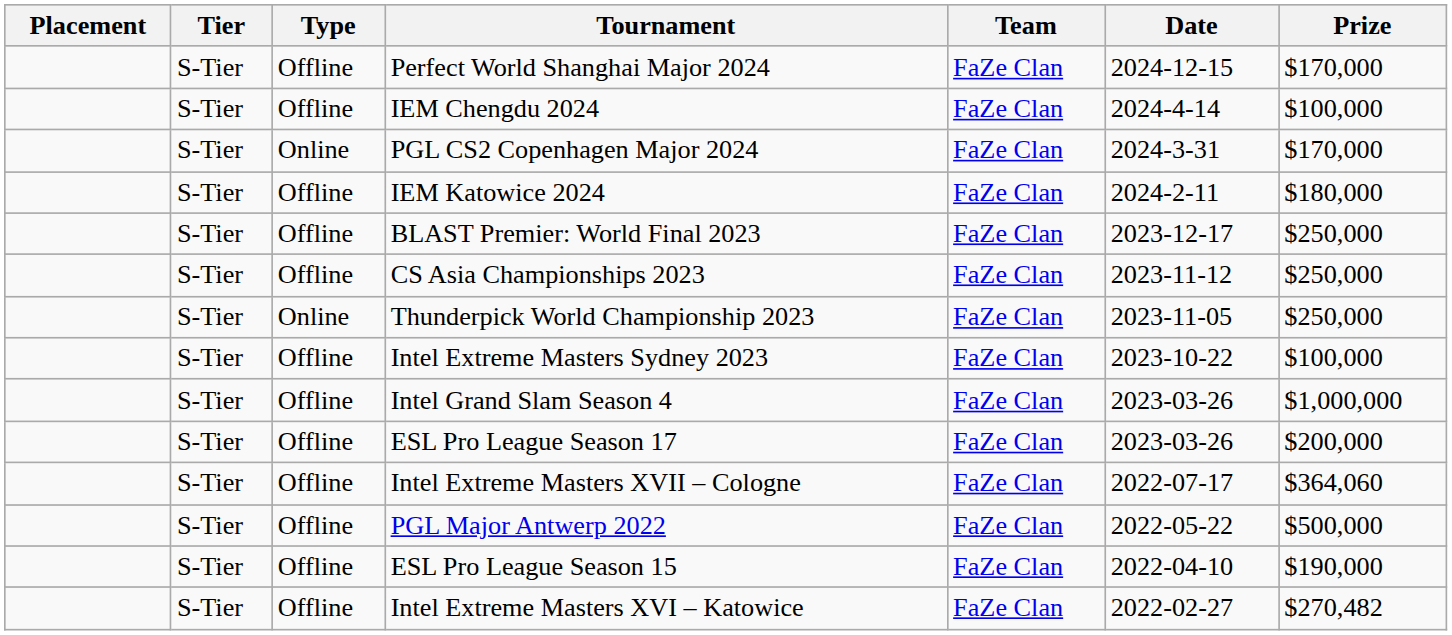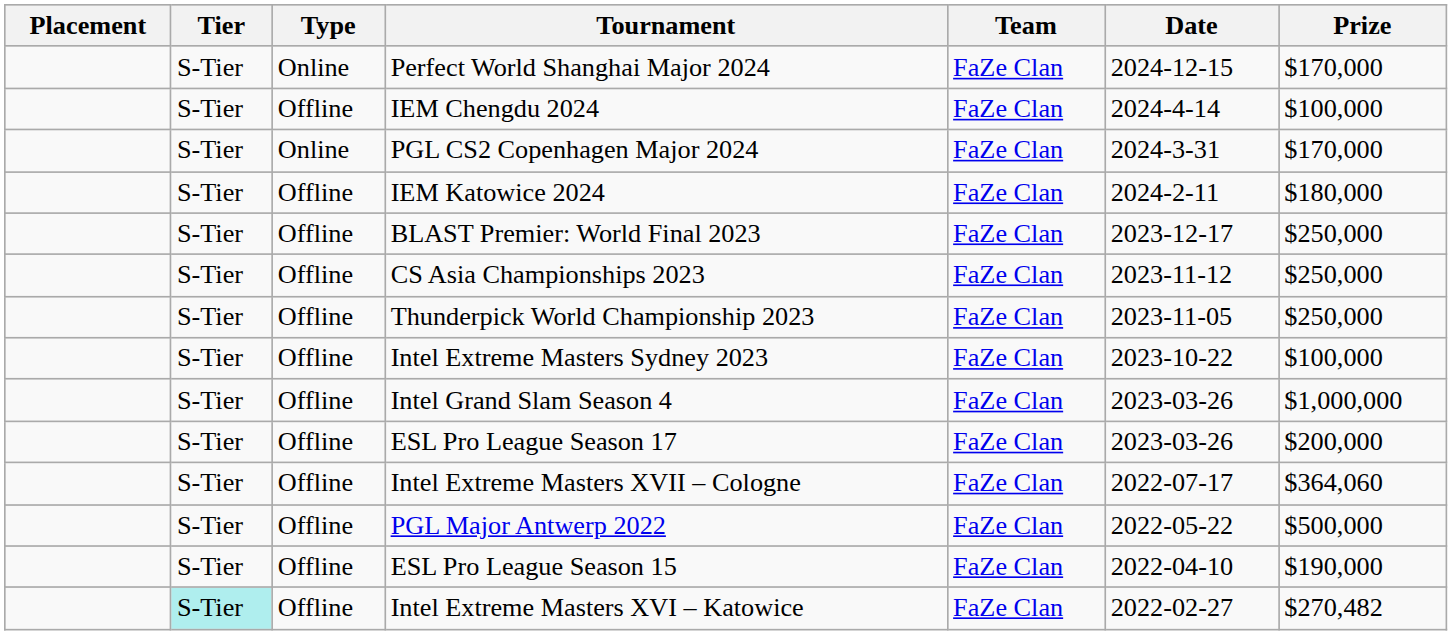 <table class="wikitable" width="880">
 <tr>
 <th>Placement</th>
 <th>Tier</th>
 <th>Type</th>
 <th>Tournament</th>
 <th>Team</th>
 <th>Date</th>
 <th>Prize</th>
 </tr>
 <tr>
 <td></td>
 <td>S-Tier</td>
-<td>Offline</td>
+<td>Online</td>
 <td>Perfect World Shanghai Major 2024</td>
 <td><a href='#'>FaZe Clan</a></td>
 <td>2024-12-15</td>
 <td>$170,000</td>
 </tr>
 <tr>
 <td></td>
 <td>S-Tier</td>
 <td>Offline</td>
 <td>IEM Chengdu 2024</td>
 <td><a href='#'>FaZe Clan</a></td>
 <td>2024-4-14</td>
 <td>$100,000</td>
 </tr>
 <tr>
 <td></td>
 <td>S-Tier</td>
 <td>Online</td>
 <td>PGL CS2 Copenhagen Major 2024</td>
 <td><a href='#'>FaZe Clan</a></td>
 <td>2024-3-31</td>
 <td>$170,000</td>
 </tr>
 <tr>
 <td></td>
 <td>S-Tier</td>
 <td>Offline</td>
 <td>IEM Katowice 2024</td>
 <td><a href='#'>FaZe Clan</a></td>
 <td>2024-2-11</td>
 <td>$180,000</td>
 </tr>
 <tr>
 <td></td>
 <td>S-Tier</td>
 <td>Offline</td>
 <td>BLAST Premier: World Final 2023</td>
 <td><a href='#'>FaZe Clan</a></td>
 <td>2023-12-17</td>
 <td>$250,000</td>
 </tr>
 <tr>
 <td></td>
 <td>S-Tier</td>
 <td>Offline</td>
 <td>CS Asia Championships 2023</td>
 <td><a href='#'>FaZe Clan</a></td>
 <td>2023-11-12</td>
 <td>$250,000</td>
 </tr>
 <tr>
 <td></td>
 <td>S-Tier</td>
-<td>Online</td>
+<td>Offline</td>
 <td>Thunderpick World Championship 2023</td>
 <td><a href='#'>FaZe Clan</a></td>
 <td>2023-11-05</td>
 <td>$250,000</td>
 </tr>
 <tr>
 <td></td>
 <td>S-Tier</td>
 <td>Offline</td>
 <td>Intel Extreme Masters Sydney 2023</td>
 <td><a href='#'>FaZe Clan</a></td>
 <td>2023-10-22</td>
 <td>$100,000</td>
 </tr>
 <tr>
 <td></td>
 <td>S-Tier</td>
 <td>Offline</td>
 <td>Intel Grand Slam Season 4</td>
 <td><a href='#'>FaZe Clan</a></td>
 <td>2023-03-26</td>
 <td>$1,000,000</td>
 </tr>
 <tr>
 <td></td>
 <td>S-Tier</td>
 <td>Offline</td>
 <td>ESL Pro League Season 17</td>
 <td><a href='#'>FaZe Clan</a></td>
 <td>2023-03-26</td>
 <td>$200,000</td>
 </tr>
 <tr>
 <td></td>
 <td>S-Tier</td>
 <td>Offline</td>
 <td>Intel Extreme Masters XVII – Cologne</td>
 <td><a href='#'>FaZe Clan</a></td>
 <td>2022-07-17</td>
 <td>$364,060</td>
 </tr>
 <tr>
 <td></td>
 <td>S-Tier</td>
 <td>Offline</td>
 <td><a href='#'>PGL Major Antwerp 2022</a></td>
 <td><a href='#'>FaZe Clan</a></td>
 <td>2022-05-22</td>
 <td>$500,000</td>
 </tr>
 <tr>
 <td></td>
 <td>S-Tier</td>
 <td>Offline</td>
 <td>ESL Pro League Season 15</td>
 <td><a href='#'>FaZe Clan</a></td>
 <td>2022-04-10</td>
 <td>$190,000</td>
 </tr>
 <tr>
 <td></td>
-<td>S-Tier</td>
+<td style="background: paleturquoise;">S-Tier</td>
 <td>Offline</td>
 <td>Intel Extreme Masters XVI – Katowice</td>
 <td><a href='#'>FaZe Clan</a></td>
 <td>2022-02-27</td>
 <td>$270,482</td>
 </tr>
 </table>
